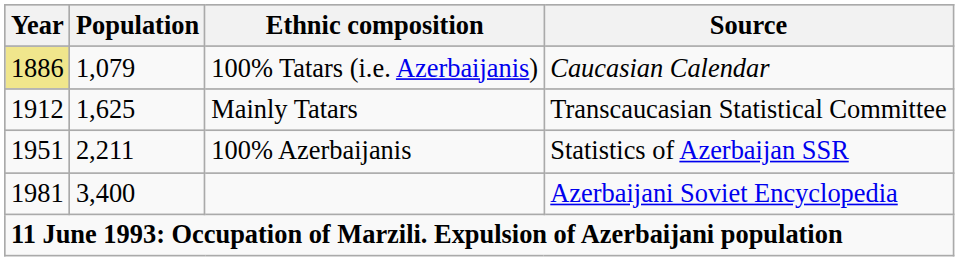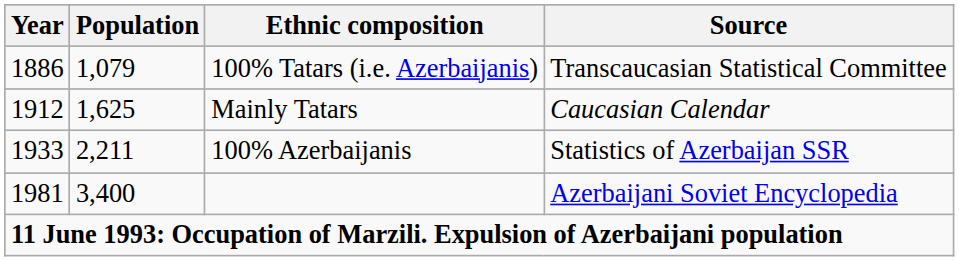 <table class="wikitable">
 <tr>
 <th>Year</th>
 <th>Population</th>
 <th>Ethnic composition</th>
 <th>Source</th>
 </tr>
 <tr>
-<td style="background: khaki;">1886</td>
+<td>1886</td>
 <td>1,079</td>
 <td>100% Tatars (i.e. <a href='#'>Azerbaijanis</a>)</td>
-<td><em>Caucasian Calendar</em></td>
+<td>Transcaucasian Statistical Committee</td>
 </tr>
 <tr>
 <td>1912</td>
 <td>1,625</td>
 <td>Mainly Tatars</td>
-<td>Transcaucasian Statistical Committee</td>
+<td><em>Caucasian Calendar</em></td>
 </tr>
 <tr>
-<td>1951</td>
+<td>1933</td>
 <td>2,211</td>
 <td>100% Azerbaijanis</td>
 <td>Statistics of <a href='#'>Azerbaijan SSR</a></td>
 </tr>
 <tr>
 <td>1981</td>
 <td>3,400</td>
 <td></td>
 <td><a href='#'>Azerbaijani Soviet Encyclopedia</a></td>
 </tr>
 <tr>
 <td colspan="12"><strong>11 June 1993: Occupation of Marzili. Expulsion of Azerbaijani population</strong></td>
 </tr>
 </table>
